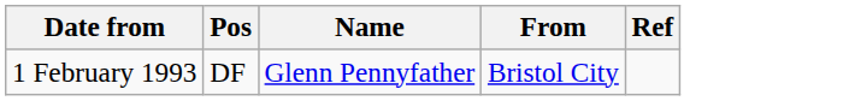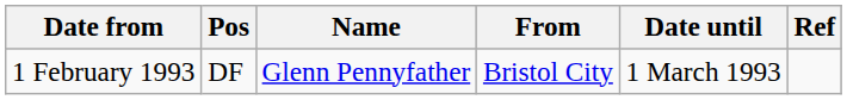 <table class="wikitable">
 <tr>
 <th>Date from</th>
 <th>Pos</th>
 <th>Name</th>
 <th>From</th>
+<th>Date until</th>
 <th>Ref</th>
 </tr>
 <tr>
 <td>1 February 1993</td>
 <td>DF</td>
 <td> <a href='#'>Glenn Pennyfather</a></td>
 <td> <a href='#'>Bristol City</a></td>
+<td>1 March 1993</td>
 <td></td>
 </tr>
 </table>
